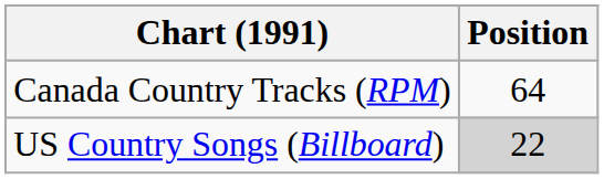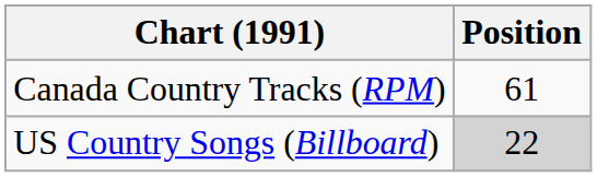 <table class="wikitable sortable">
 <tr>
 <th scope="col">Chart (1991)</th>
 <th scope="col">Position</th>
 </tr>
 <tr>
 <td>Canada Country Tracks (<em><a href='#'>RPM</a></em>)</td>
-<td align="center">64</td>
+<td align="center">61</td>
 </tr>
 <tr>
 <td>US <a href='#'>Country Songs</a> (<em><a href='#'>Billboard</a></em>)</td>
 <td align="center" style="background: lightgrey;">22</td>
 </tr>
 </table>
